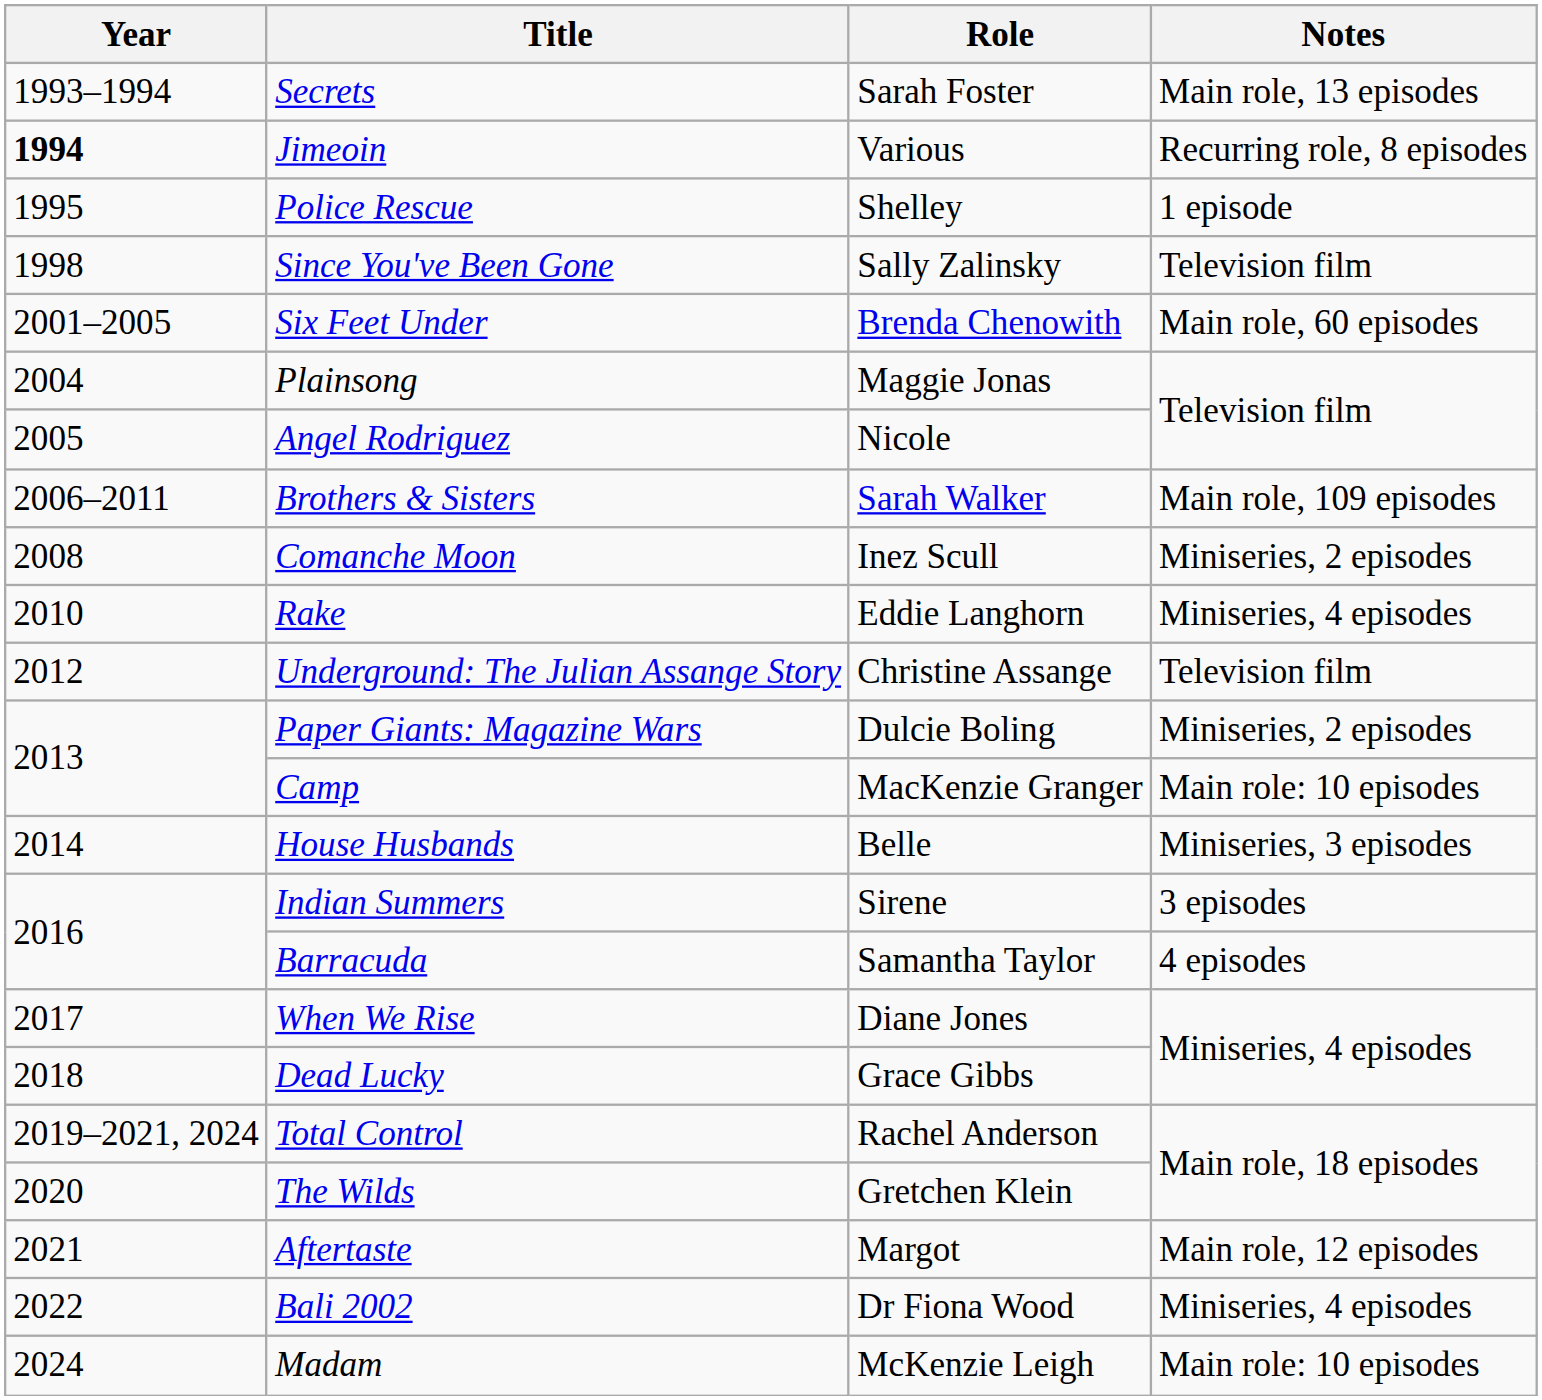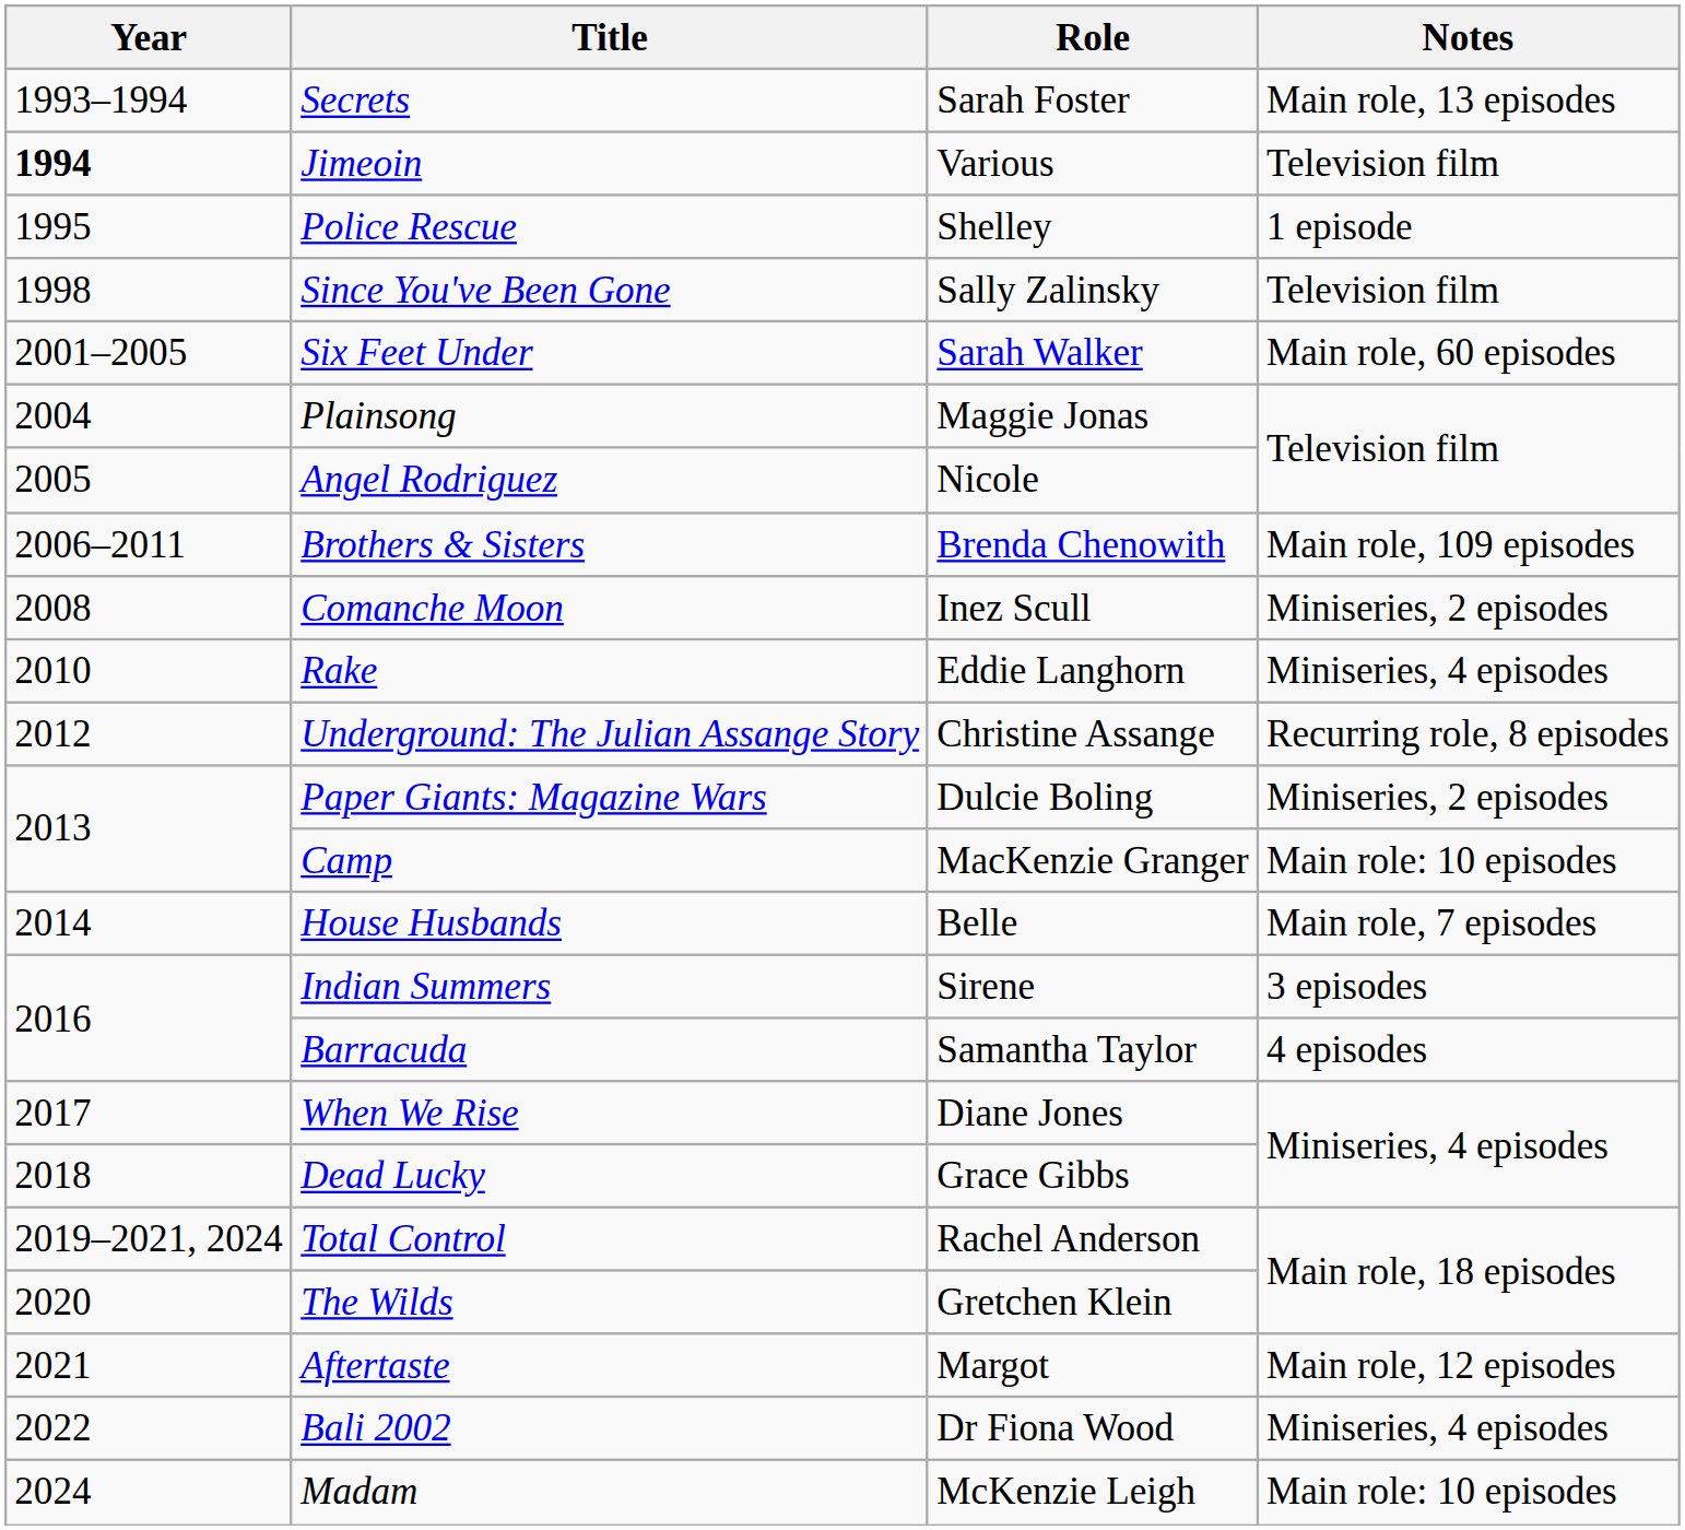 <table class="wikitable sortable" style="text-align:left; font-size:95%;">
 <tr>
 <th>Year</th>
 <th>Title</th>
 <th>Role</th>
 <th class="unsortable">Notes</th>
 </tr>
 <tr>
 <td>1993–1994</td>
 <td><em><a href='#'>Secrets</a></em></td>
 <td>Sarah Foster</td>
 <td>Main role, 13 episodes</td>
 </tr>
 <tr>
 <td><strong>1994</strong></td>
 <td><em><a href='#'>Jimeoin</a></em></td>
 <td>Various</td>
-<td>Recurring role, 8 episodes</td>
+<td>Television film</td>
 </tr>
 <tr>
 <td>1995</td>
 <td><em><a href='#'>Police Rescue</a></em></td>
 <td>Shelley</td>
 <td>1 episode</td>
 </tr>
 <tr>
 <td>1998</td>
 <td><em><a href='#'>Since You've Been Gone</a></em></td>
 <td>Sally Zalinsky</td>
 <td>Television film</td>
 </tr>
 <tr>
 <td>2001–2005</td>
 <td><em><a href='#'>Six Feet Under</a></em></td>
-<td><a href='#'>Brenda Chenowith</a></td>
+<td><a href='#'>Sarah Walker</a></td>
 <td>Main role, 60 episodes</td>
 </tr>
 <tr>
 <td>2004</td>
 <td><em>Plainsong</em></td>
 <td>Maggie Jonas</td>
 <td rowspan="2">Television film</td>
 </tr>
 <tr>
 <td>2005</td>
 <td><em><a href='#'>Angel Rodriguez</a></em></td>
 <td>Nicole</td>
 </tr>
 <tr>
 <td>2006–2011</td>
 <td><em><a href='#'>Brothers & Sisters</a></em></td>
-<td><a href='#'>Sarah Walker</a></td>
+<td><a href='#'>Brenda Chenowith</a></td>
 <td>Main role, 109 episodes</td>
 </tr>
 <tr>
 <td>2008</td>
 <td><em><a href='#'>Comanche Moon</a></em></td>
 <td>Inez Scull</td>
 <td>Miniseries, 2 episodes</td>
 </tr>
 <tr>
 <td>2010</td>
 <td><em><a href='#'>Rake</a></em></td>
 <td>Eddie Langhorn</td>
 <td>Miniseries, 4 episodes</td>
 </tr>
 <tr>
 <td>2012</td>
 <td><em><a href='#'>Underground: The Julian Assange Story</a></em></td>
 <td>Christine Assange</td>
-<td>Television film</td>
+<td>Recurring role, 8 episodes</td>
 </tr>
 <tr>
 <td rowspan="2">2013</td>
 <td><em><a href='#'>Paper Giants: Magazine Wars</a></em></td>
 <td>Dulcie Boling</td>
 <td>Miniseries, 2 episodes</td>
 </tr>
 <tr>
 <td><em><a href='#'>Camp</a></em></td>
 <td>MacKenzie Granger</td>
 <td>Main role: 10 episodes</td>
 </tr>
 <tr>
 <td>2014</td>
 <td><em><a href='#'>House Husbands</a></em></td>
 <td>Belle</td>
-<td>Miniseries, 3 episodes</td>
+<td>Main role, 7 episodes</td>
 </tr>
 <tr>
 <td rowspan="2">2016</td>
 <td><em><a href='#'>Indian Summers</a></em></td>
 <td>Sirene</td>
 <td>3 episodes</td>
 </tr>
 <tr>
 <td><em><a href='#'>Barracuda</a></em></td>
 <td>Samantha Taylor</td>
 <td>4 episodes</td>
 </tr>
 <tr>
 <td>2017</td>
 <td><em><a href='#'>When We Rise</a></em></td>
 <td>Diane Jones</td>
 <td rowspan="2">Miniseries, 4 episodes</td>
 </tr>
 <tr>
 <td>2018</td>
 <td><em><a href='#'>Dead Lucky</a></em></td>
 <td>Grace Gibbs</td>
 </tr>
 <tr>
 <td>2019–2021, 2024</td>
 <td><em><a href='#'>Total Control</a></em></td>
 <td>Rachel Anderson</td>
 <td rowspan="2">Main role, 18 episodes</td>
 </tr>
 <tr>
 <td>2020</td>
 <td><em><a href='#'>The Wilds</a></em></td>
 <td>Gretchen Klein</td>
 </tr>
 <tr>
 <td>2021</td>
 <td><em><a href='#'>Aftertaste</a></em></td>
 <td>Margot</td>
 <td>Main role, 12 episodes</td>
 </tr>
 <tr>
 <td>2022</td>
 <td><em><a href='#'>Bali 2002</a></em></td>
 <td>Dr Fiona Wood</td>
 <td>Miniseries, 4 episodes</td>
 </tr>
 <tr>
 <td>2024</td>
 <td><em>Madam</em></td>
 <td>McKenzie Leigh</td>
 <td>Main role: 10 episodes</td>
 </tr>
 </table>
